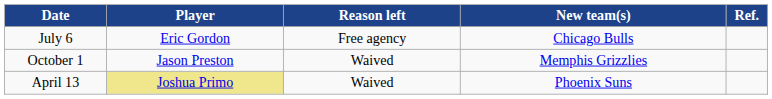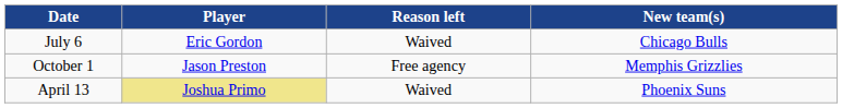 <table class="wikitable sortable sortable" style="text-align: center">
 <tr>
 <th scope="col" style="background:#1d428a; color:white" width="5%">Date</th>
 <th scope="col" style="background:#1d428a; color:white" width="10%">Player</th>
 <th scope="col" style="background:#1d428a; color:white" width="10%">Reason left</th>
 <th scope="col" style="background:#1d428a; color:white" width="15%">New team(s)</th>
-<th scope="col" style="background:#1d428a; color:white" width="1%" class="unsortable">Ref.</th>
 </tr>
 <tr>
 <td>July 6</td>
 <td scope="row"><a href='#'>Eric Gordon</a></td>
-<td>Free agency</td>
+<td>Waived</td>
 <td><a href='#'>Chicago Bulls</a></td>
-<td></td>
 </tr>
 <tr>
 <td>October 1</td>
 <td scope="row"><a href='#'>Jason Preston</a></td>
-<td>Waived</td>
+<td>Free agency</td>
 <td><a href='#'>Memphis Grizzlies</a></td>
-<td></td>
 </tr>
 <tr>
 <td>April 13</td>
 <td scope="row" style="background: khaki;"><a href='#'>Joshua Primo</a></td>
 <td>Waived</td>
 <td><a href='#'>Phoenix Suns</a></td>
-<td></td>
 </tr>
 </table>
